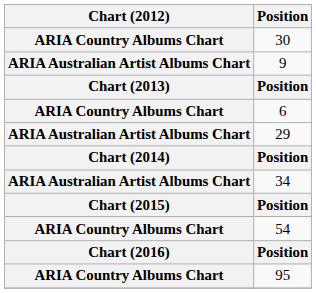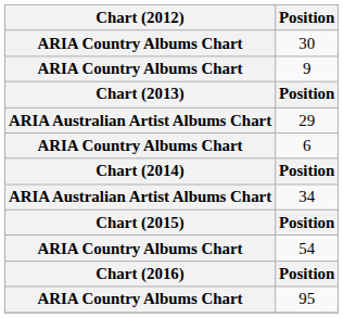 <table class="wikitable sortable plainrowheaders" style="text-align:center">
 <tr>
 <th scope="col">Chart (2012)</th>
 <th scope="col">Position</th>
 </tr>
 <tr>
 <th scope="row">ARIA Country Albums Chart</th>
 <td>30</td>
 </tr>
 <tr>
-<th scope="row">ARIA Australian Artist Albums Chart</th>
+<th scope="row">ARIA Country Albums Chart</th>
 <td>9</td>
 </tr>
 <tr>
 <th scope="col">Chart (2013)</th>
 <th scope="col">Position</th>
 </tr>
 <tr>
+<th scope="row">ARIA Australian Artist Albums Chart</th>
+<td>29</td>
+</tr>
+<tr>
 <th scope="row">ARIA Country Albums Chart</th>
 <td>6</td>
-</tr>
-<tr>
-<th scope="row">ARIA Australian Artist Albums Chart</th>
-<td>29</td>
 </tr>
 <tr>
 <th scope="col">Chart (2014)</th>
 <th scope="col">Position</th>
 </tr>
 <tr>
 <th scope="row">ARIA Australian Artist Albums Chart</th>
 <td>34</td>
 </tr>
 <tr>
 <th scope="col">Chart (2015)</th>
 <th scope="col">Position</th>
 </tr>
 <tr>
 <th scope="row">ARIA Country Albums Chart</th>
 <td>54</td>
 </tr>
 <tr>
 <th scope="col">Chart (2016)</th>
 <th scope="col">Position</th>
 </tr>
 <tr>
 <th scope="row">ARIA Country Albums Chart</th>
 <td>95</td>
 </tr>
 <tr>
 </tr>
 </table>
